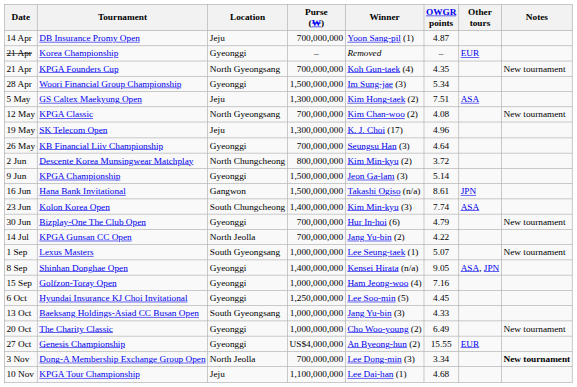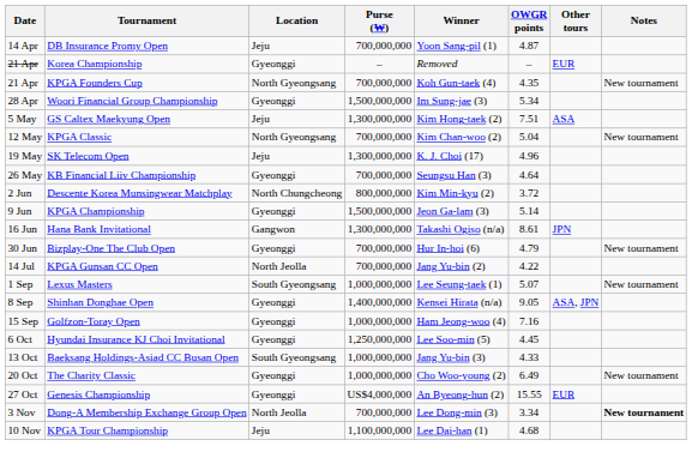 <table class="wikitable" style="font-size:95%;">
 <tr>
 <th>Date</th>
 <th>Tournament</th>
 <th>Location</th>
 <th>Purse<br>(<a href='#'>₩</a>)</th>
 <th>Winner</th>
 <th><a href='#'>OWGR</a><br>points</th>
 <th>Other<br>tours</th>
 <th>Notes</th>
 </tr>
 <tr>
 <td>14 Apr</td>
 <td><a href='#'>DB Insurance Promy Open</a></td>
 <td>Jeju</td>
 <td align=right>700,000,000</td>
 <td> <a href='#'>Yoon Sang-pil</a> (1)</td>
 <td align=center>4.87</td>
 <td></td>
 <td></td>
 </tr>
 <tr>
 <td><s>21 Apr</s></td>
 <td><a href='#'>Korea Championship</a></td>
 <td>Gyeonggi</td>
 <td align=center>–</td>
 <td><em>Removed</em></td>
 <td align=center>–</td>
 <td><a href='#'>EUR</a></td>
 <td></td>
 </tr>
 <tr>
 <td>21 Apr</td>
 <td><a href='#'>KPGA Founders Cup</a></td>
 <td>North Gyeongsang</td>
 <td align=right>700,000,000</td>
 <td> <a href='#'>Koh Gun-taek</a> (4)</td>
 <td align=center>4.35</td>
 <td></td>
 <td>New tournament</td>
 </tr>
 <tr>
 <td>28 Apr</td>
 <td><a href='#'>Woori Financial Group Championship</a></td>
 <td>Gyeonggi</td>
 <td align=right>1,500,000,000</td>
 <td> <a href='#'>Im Sung-jae</a> (3)</td>
 <td align=center>5.34</td>
 <td></td>
 <td></td>
 </tr>
 <tr>
 <td>5 May</td>
 <td><a href='#'>GS Caltex Maekyung Open</a></td>
 <td>Jeju</td>
 <td align=right>1,300,000,000</td>
 <td> <a href='#'>Kim Hong-taek</a> (2)</td>
 <td align=center>7.51</td>
 <td><a href='#'>ASA</a></td>
 <td></td>
 </tr>
 <tr>
 <td>12 May</td>
 <td><a href='#'>KPGA Classic</a></td>
 <td>North Gyeongsang</td>
 <td align=right>700,000,000</td>
 <td> <a href='#'>Kim Chan-woo</a> (2)</td>
-<td align=center>4.08</td>
+<td align=center>5.04</td>
 <td></td>
 <td>New tournament</td>
 </tr>
 <tr>
 <td>19 May</td>
 <td><a href='#'>SK Telecom Open</a></td>
 <td>Jeju</td>
 <td align=right>1,300,000,000</td>
 <td> <a href='#'>K. J. Choi</a> (17)</td>
 <td align=center>4.96</td>
 <td></td>
 <td></td>
 </tr>
 <tr>
 <td>26 May</td>
 <td><a href='#'>KB Financial Liiv Championship</a></td>
 <td>Gyeonggi</td>
 <td align=right>700,000,000</td>
 <td> <a href='#'>Seungsu Han</a> (3)</td>
 <td align=center>4.64</td>
 <td></td>
 <td></td>
 </tr>
 <tr>
 <td>2 Jun</td>
 <td><a href='#'>Descente Korea Munsingwear Matchplay</a></td>
 <td>North Chungcheong</td>
 <td align=right>800,000,000</td>
 <td> <a href='#'>Kim Min-kyu</a> (2)</td>
 <td align=center>3.72</td>
 <td></td>
 <td></td>
 </tr>
 <tr>
 <td>9 Jun</td>
 <td><a href='#'>KPGA Championship</a></td>
 <td>Gyeonggi</td>
 <td align=right>1,500,000,000</td>
 <td> <a href='#'>Jeon Ga-lam</a> (3)</td>
 <td align=center>5.14</td>
 <td></td>
 <td></td>
 </tr>
 <tr>
 <td>16 Jun</td>
 <td><a href='#'>Hana Bank Invitational</a></td>
 <td>Gangwon</td>
-<td align=right>1,500,000,000</td>
+<td align=right>1,300,000,000</td>
 <td> <a href='#'>Takashi Ogiso</a> (n/a)</td>
 <td align=center>8.61</td>
 <td><a href='#'>JPN</a></td>
-<td></td>
-</tr>
-<tr>
-<td>23 Jun</td>
-<td><a href='#'>Kolon Korea Open</a></td>
-<td>South Chungcheong</td>
-<td align=right>1,400,000,000</td>
-<td> <a href='#'>Kim Min-kyu</a> (3)</td>
-<td align=center>7.74</td>
-<td><a href='#'>ASA</a></td>
 <td></td>
 </tr>
 <tr>
 <td>30 Jun</td>
 <td><a href='#'>Bizplay-One The Club Open</a></td>
 <td>Gyeonggi</td>
 <td align=right>700,000,000</td>
 <td> <a href='#'>Hur In-hoi</a> (6)</td>
 <td align=center>4.79</td>
 <td></td>
 <td>New tournament</td>
 </tr>
 <tr>
 <td>14 Jul</td>
 <td><a href='#'>KPGA Gunsan CC Open</a></td>
 <td>North Jeolla</td>
 <td align=right>700,000,000</td>
 <td> <a href='#'>Jang Yu-bin</a> (2)</td>
 <td align=center>4.22</td>
 <td></td>
 <td></td>
 </tr>
 <tr>
 <td>1 Sep</td>
 <td><a href='#'>Lexus Masters</a></td>
 <td>South Gyeongsang</td>
 <td align=right>1,000,000,000</td>
 <td> <a href='#'>Lee Seung-taek</a> (1)</td>
 <td align=center>5.07</td>
 <td></td>
 <td>New tournament</td>
 </tr>
 <tr>
 <td>8 Sep</td>
 <td><a href='#'>Shinhan Donghae Open</a></td>
 <td>Gyeonggi</td>
 <td align=right>1,400,000,000</td>
 <td> <a href='#'>Kensei Hirata</a> (n/a)</td>
 <td align=center>9.05</td>
 <td><a href='#'>ASA</a>, <a href='#'>JPN</a></td>
 <td></td>
 </tr>
 <tr>
 <td>15 Sep</td>
 <td><a href='#'>Golfzon-Toray Open</a></td>
 <td>Gyeonggi</td>
 <td align=right>1,000,000,000</td>
 <td> <a href='#'>Ham Jeong-woo</a> (4)</td>
 <td align=center>7.16</td>
 <td></td>
 <td></td>
 </tr>
 <tr>
 <td>6 Oct</td>
 <td><a href='#'>Hyundai Insurance KJ Choi Invitational</a></td>
 <td>Gyeonggi</td>
 <td align=right>1,250,000,000</td>
 <td> <a href='#'>Lee Soo-min</a> (5)</td>
 <td align=center>4.45</td>
 <td></td>
 <td></td>
 </tr>
 <tr>
 <td>13 Oct</td>
 <td><a href='#'>Baeksang Holdings-Asiad CC Busan Open</a></td>
 <td>South Gyeongsang</td>
 <td align=right>1,000,000,000</td>
 <td> <a href='#'>Jang Yu-bin</a> (3)</td>
 <td align=center>4.33</td>
 <td></td>
 <td></td>
 </tr>
 <tr>
 <td>20 Oct</td>
 <td><a href='#'>The Charity Classic</a></td>
 <td>Gyeonggi</td>
 <td align=right>1,000,000,000</td>
 <td> <a href='#'>Cho Woo-young</a> (2)</td>
 <td align=center>6.49</td>
 <td></td>
 <td>New tournament</td>
 </tr>
 <tr>
 <td>27 Oct</td>
 <td><a href='#'>Genesis Championship</a></td>
 <td>Gyeonggi</td>
 <td align=right>US$4,000,000</td>
 <td> <a href='#'>An Byeong-hun</a> (2)</td>
 <td align=center>15.55</td>
 <td><a href='#'>EUR</a></td>
 <td></td>
 </tr>
 <tr>
 <td>3 Nov</td>
 <td><a href='#'>Dong-A Membership Exchange Group Open</a></td>
 <td>North Jeolla</td>
 <td align=right>700,000,000</td>
 <td> <a href='#'>Lee Dong-min</a> (3)</td>
 <td align=center>3.34</td>
 <td></td>
 <td><strong>New tournament</strong></td>
 </tr>
 <tr>
 <td>10 Nov</td>
 <td><a href='#'>KPGA Tour Championship</a></td>
 <td>Jeju</td>
 <td align=right>1,100,000,000</td>
 <td> <a href='#'>Lee Dai-han</a> (1)</td>
 <td align=center>4.68</td>
 <td></td>
 <td></td>
 </tr>
 </table>
